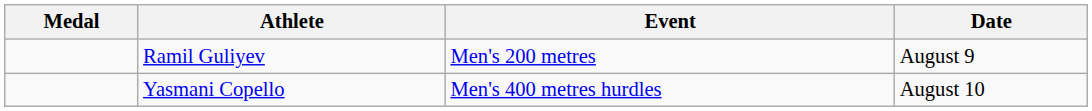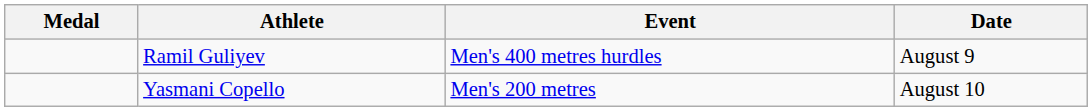 <table class="wikitable" style="font-size:90%" width=60%>
 <tr>
 <th>Medal</th>
 <th>Athlete</th>
 <th>Event</th>
 <th>Date</th>
 </tr>
 <tr>
 <td></td>
 <td><a href='#'>Ramil Guliyev</a></td>
-<td><a href='#'>Men's 200 metres</a></td>
+<td><a href='#'>Men's 400 metres hurdles</a></td>
 <td>August 9 </td>
 </tr>
 <tr>
 <td></td>
 <td><a href='#'>Yasmani Copello</a></td>
-<td><a href='#'>Men's 400 metres hurdles</a></td>
+<td><a href='#'>Men's 200 metres</a></td>
 <td>August 10 </td>
 </tr>
 </table>
